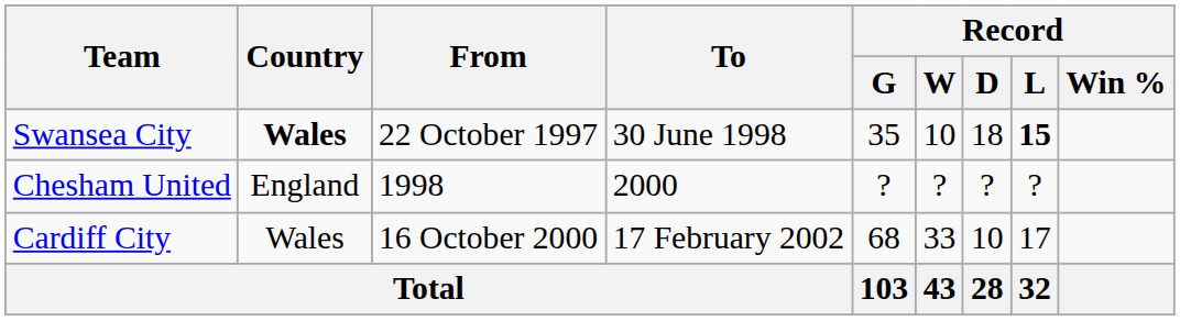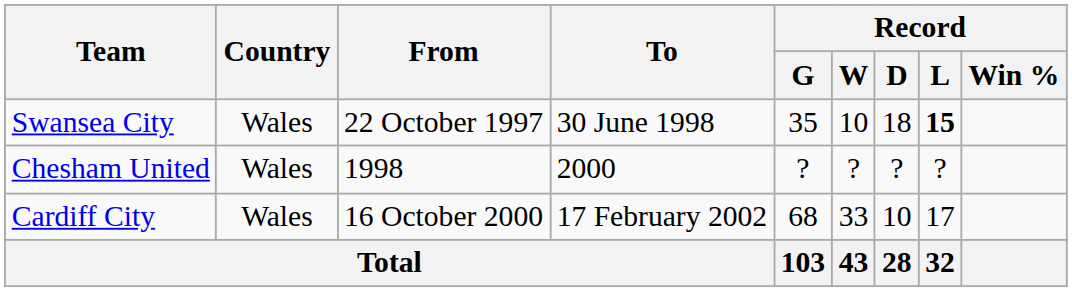 <table class="wikitable" style="text-align: center">
 <tr>
 <th rowspan="2">Team</th>
 <th rowspan="2">Country</th>
 <th rowspan="2">From</th>
 <th rowspan="2">To</th>
 <th colspan="6">Record</th>
 </tr>
 <tr>
 <th>G</th>
 <th>W</th>
 <th>D</th>
 <th>L</th>
 <th>Win %</th>
 </tr>
 <tr>
 <td align=left><a href='#'>Swansea City</a></td>
-<td><strong>Wales</strong></td>
+<td>Wales</td>
 <td align=left>22 October 1997</td>
 <td align=left>30 June 1998</td>
 <td>35</td>
 <td>10</td>
 <td>18</td>
 <td><strong>15</strong></td>
 <td></td>
 </tr>
 <tr>
 <td align=left><a href='#'>Chesham United</a></td>
-<td>England</td>
+<td>Wales</td>
 <td align=left>1998</td>
 <td align=left>2000</td>
 <td>?</td>
 <td>?</td>
 <td>?</td>
 <td>?</td>
 <td></td>
 </tr>
 <tr>
 <td align=left><a href='#'>Cardiff City</a></td>
 <td>Wales</td>
 <td align=left>16 October 2000</td>
 <td align=left>17 February 2002</td>
 <td>68</td>
 <td>33</td>
 <td>10</td>
 <td>17</td>
 <td></td>
 </tr>
 <tr>
 <th colspan="4">Total</th>
 <th>103</th>
 <th>43</th>
 <th>28</th>
 <th>32</th>
 <th></th>
 </tr>
 </table>
